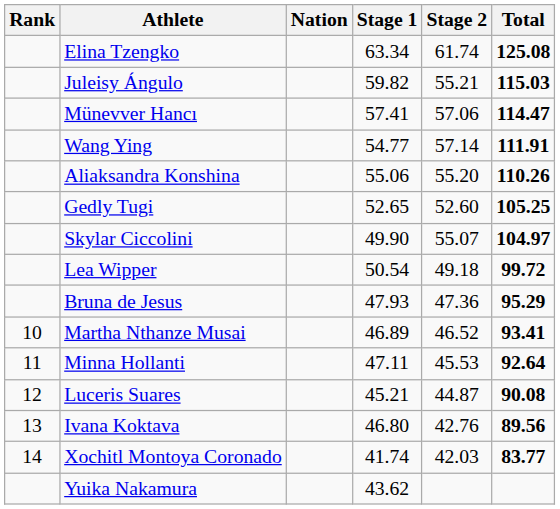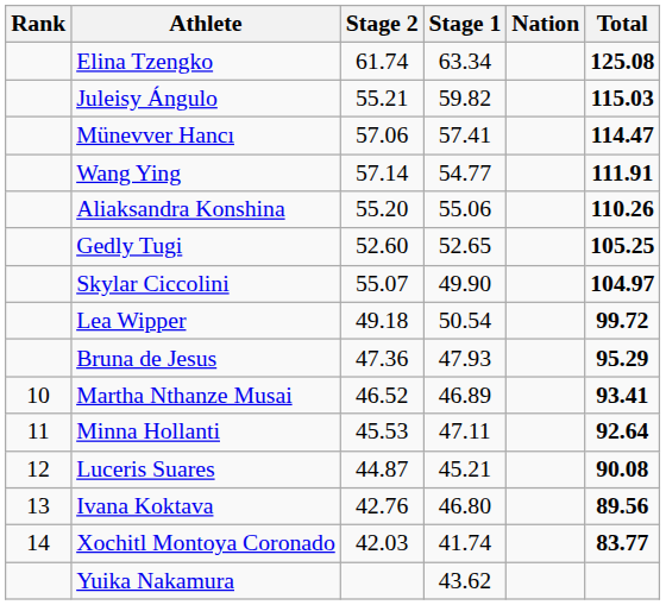 <table class="wikitable sortable" style="text-align:center">
 <tr>
 <th>Rank</th>
 <th>Athlete</th>
+<th>Stage 2</th>
+<th>Stage 1</th>
 <th>Nation</th>
-<th>Stage 1</th>
-<th>Stage 2</th>
 <th>Total</th>
 </tr>
 <tr>
 <td></td>
 <td align=left><a href='#'>Elina Tzengko</a></td>
+<td>61.74</td>
+<td>63.34</td>
 <td align=left></td>
-<td>63.34</td>
-<td>61.74</td>
 <td><strong>125.08</strong></td>
 </tr>
 <tr>
 <td></td>
 <td align=left><a href='#'>Juleisy Ángulo</a></td>
+<td>55.21</td>
+<td>59.82</td>
 <td align=left></td>
-<td>59.82</td>
-<td>55.21</td>
 <td><strong>115.03</strong></td>
 </tr>
 <tr>
 <td></td>
 <td align=left><a href='#'>Münevver Hancı</a></td>
+<td>57.06</td>
+<td>57.41</td>
 <td align=left></td>
-<td>57.41</td>
-<td>57.06</td>
 <td><strong>114.47</strong></td>
 </tr>
 <tr>
 <td></td>
 <td align=left><a href='#'>Wang Ying</a></td>
+<td>57.14</td>
+<td>54.77</td>
 <td align=left></td>
-<td>54.77</td>
-<td>57.14</td>
 <td><strong>111.91</strong></td>
 </tr>
 <tr>
 <td></td>
 <td align=left><a href='#'>Aliaksandra Konshina</a></td>
+<td>55.20</td>
+<td>55.06</td>
 <td align=left></td>
-<td>55.06</td>
-<td>55.20</td>
 <td><strong>110.26</strong></td>
 </tr>
 <tr>
 <td></td>
 <td align=left><a href='#'>Gedly Tugi</a></td>
+<td>52.60</td>
+<td>52.65</td>
 <td align=left></td>
-<td>52.65</td>
-<td>52.60</td>
 <td><strong>105.25</strong></td>
 </tr>
 <tr>
 <td></td>
 <td align=left><a href='#'>Skylar Ciccolini</a></td>
+<td>55.07</td>
+<td>49.90</td>
 <td align=left></td>
-<td>49.90</td>
-<td>55.07</td>
 <td><strong>104.97</strong></td>
 </tr>
 <tr>
 <td></td>
 <td align=left><a href='#'>Lea Wipper</a></td>
+<td>49.18</td>
+<td>50.54</td>
 <td align=left></td>
-<td>50.54</td>
-<td>49.18</td>
 <td><strong>99.72</strong></td>
 </tr>
 <tr>
 <td></td>
 <td align=left><a href='#'>Bruna de Jesus</a></td>
+<td>47.36</td>
+<td>47.93</td>
 <td align=left></td>
-<td>47.93</td>
-<td>47.36</td>
 <td><strong>95.29</strong></td>
 </tr>
 <tr>
 <td>10</td>
 <td align=left><a href='#'>Martha Nthanze Musai</a></td>
+<td>46.52</td>
+<td>46.89</td>
 <td align=left></td>
-<td>46.89</td>
-<td>46.52</td>
 <td><strong>93.41</strong></td>
 </tr>
 <tr>
 <td>11</td>
 <td align=left><a href='#'>Minna Hollanti</a></td>
+<td>45.53</td>
+<td>47.11</td>
 <td align=left></td>
-<td>47.11</td>
-<td>45.53</td>
 <td><strong>92.64</strong></td>
 </tr>
 <tr>
 <td>12</td>
 <td align=left><a href='#'>Luceris Suares</a></td>
+<td>44.87</td>
+<td>45.21</td>
 <td align=left></td>
-<td>45.21</td>
-<td>44.87</td>
 <td><strong>90.08</strong></td>
 </tr>
 <tr>
 <td>13</td>
 <td align=left><a href='#'>Ivana Koktava</a></td>
+<td>42.76</td>
+<td>46.80</td>
 <td align=left></td>
-<td>46.80</td>
-<td>42.76</td>
 <td><strong>89.56</strong></td>
 </tr>
 <tr>
 <td>14</td>
 <td align=left><a href='#'>Xochitl Montoya Coronado</a></td>
+<td>42.03</td>
+<td>41.74</td>
 <td align=left></td>
-<td>41.74</td>
-<td>42.03</td>
 <td><strong>83.77</strong></td>
 </tr>
 <tr>
 <td></td>
 <td align=left><a href='#'>Yuika Nakamura</a></td>
+<td></td>
+<td>43.62</td>
 <td align=left></td>
-<td>43.62</td>
-<td></td>
 <td></td>
 </tr>
 </table>
